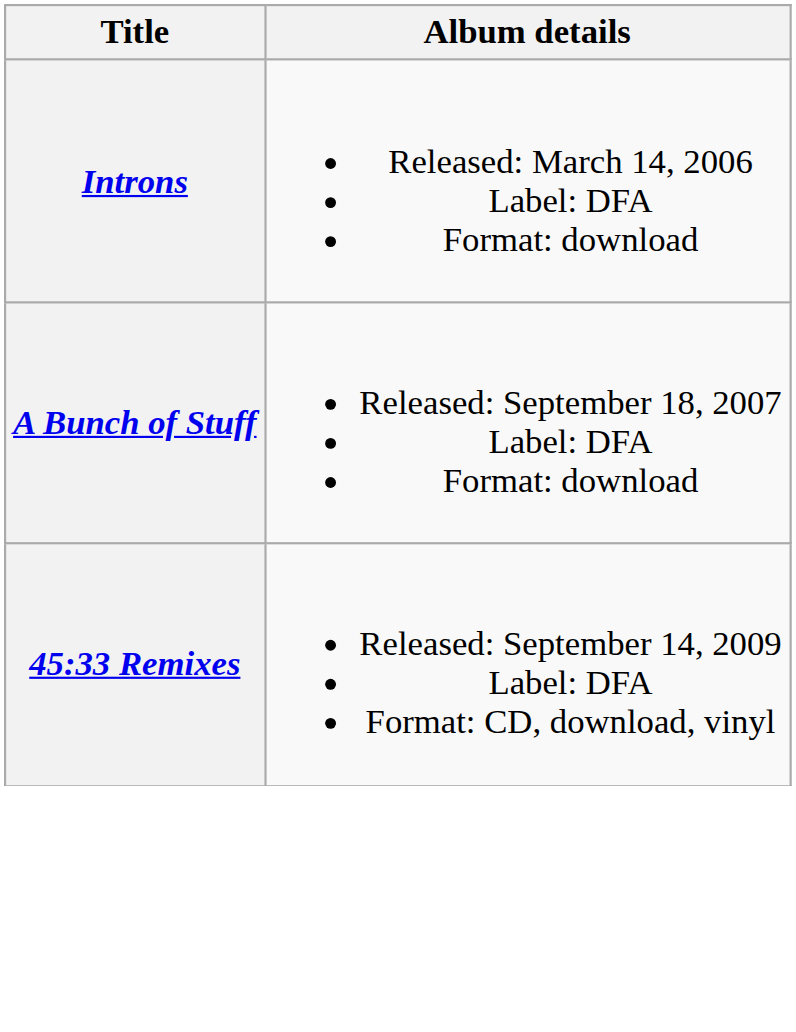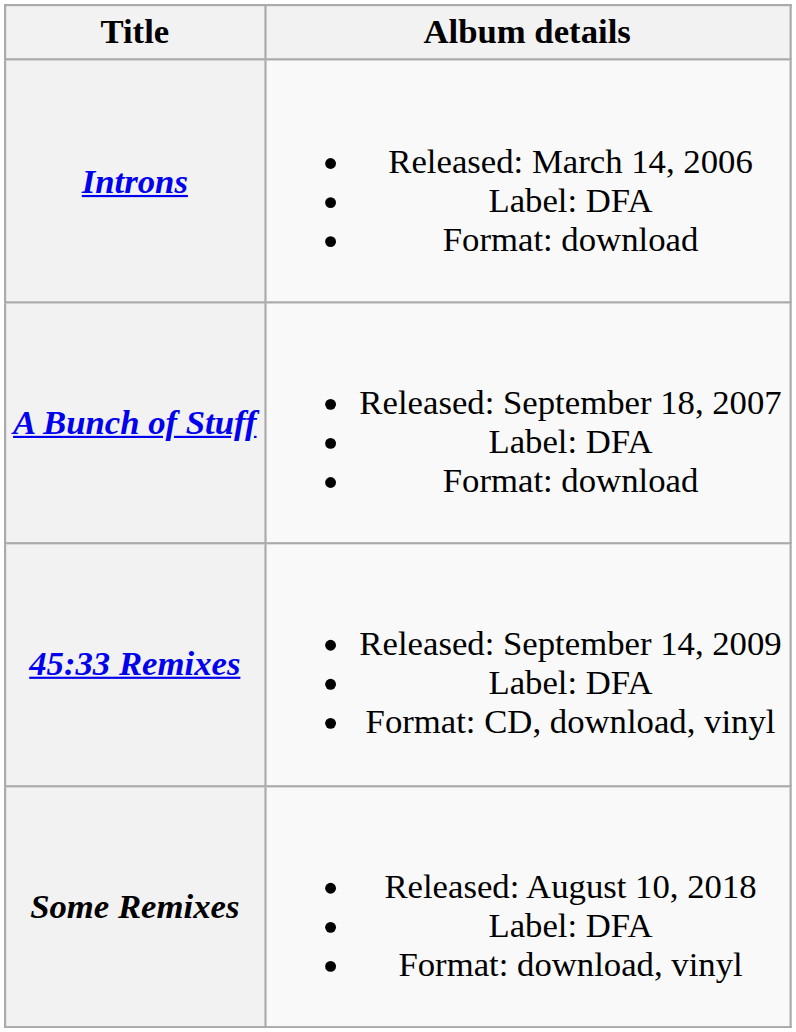 <table class="wikitable plainrowheaders" style="text-align:center;">
 <tr>
 <th scope=col>Title</th>
 <th scope=col>Album details</th>
 </tr>
 <tr>
 <th scope="row"><em><a href='#'>Introns</a></em></th>
 <td><br><ul><li>Released: March 14, 2006</li><li>Label: DFA</li><li>Format: download</li></ul></td>
 </tr>
 <tr>
 <th scope="row"><em><a href='#'>A Bunch of Stuff</a></em></th>
 <td><br><ul><li>Released: September 18, 2007</li><li>Label: DFA</li><li>Format: download</li></ul></td>
 </tr>
 <tr>
 <th scope="row"><em><a href='#'>45:33 Remixes</a></em></th>
 <td><br><ul><li>Released: September 14, 2009</li><li>Label: DFA</li><li>Format: CD, download, vinyl</li></ul></td>
 </tr>
+<tr>
+<th scope="row"><em>Some Remixes</em></th>
+<td><br><ul><li>Released: August 10, 2018</li><li>Label: DFA</li><li>Format: download, vinyl</li></ul></td>
+</tr>
 </table>
